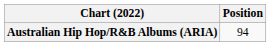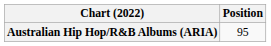 <table class="wikitable plainrowheaders" style="text-align:center">
 <tr>
 <th scope="col">Chart (2022)</th>
 <th scope="col">Position</th>
 </tr>
 <tr>
 <th scope="row">Australian Hip Hop/R&B Albums (ARIA)</th>
-<td>94</td>
+<td>95</td>
 </tr>
 </table>
